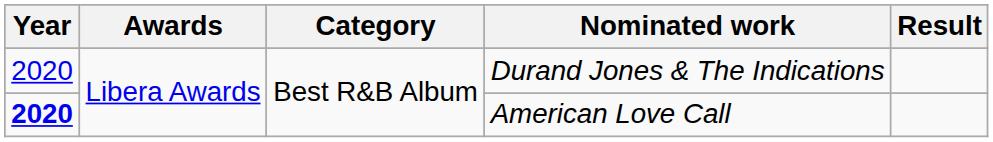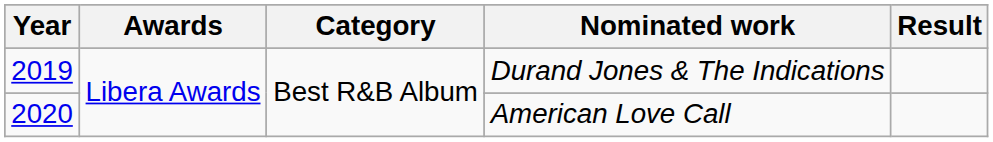 <table class="wikitable">
 <tr>
 <th>Year</th>
 <th>Awards</th>
 <th>Category</th>
 <th>Nominated work</th>
 <th>Result</th>
 </tr>
 <tr>
-<td><a href='#'>2020</a></td>
+<td><a href='#'>2019</a></td>
 <td rowspan="2"><a href='#'>Libera Awards</a></td>
 <td rowspan="2">Best R&B Album</td>
 <td><em>Durand Jones & The Indications</em></td>
 <td></td>
 </tr>
 <tr>
-<td><strong><a href='#'>2020</a></strong></td>
+<td><a href='#'>2020</a></td>
 <td><em>American Love Call</em></td>
 <td></td>
 </tr>
 </table>
